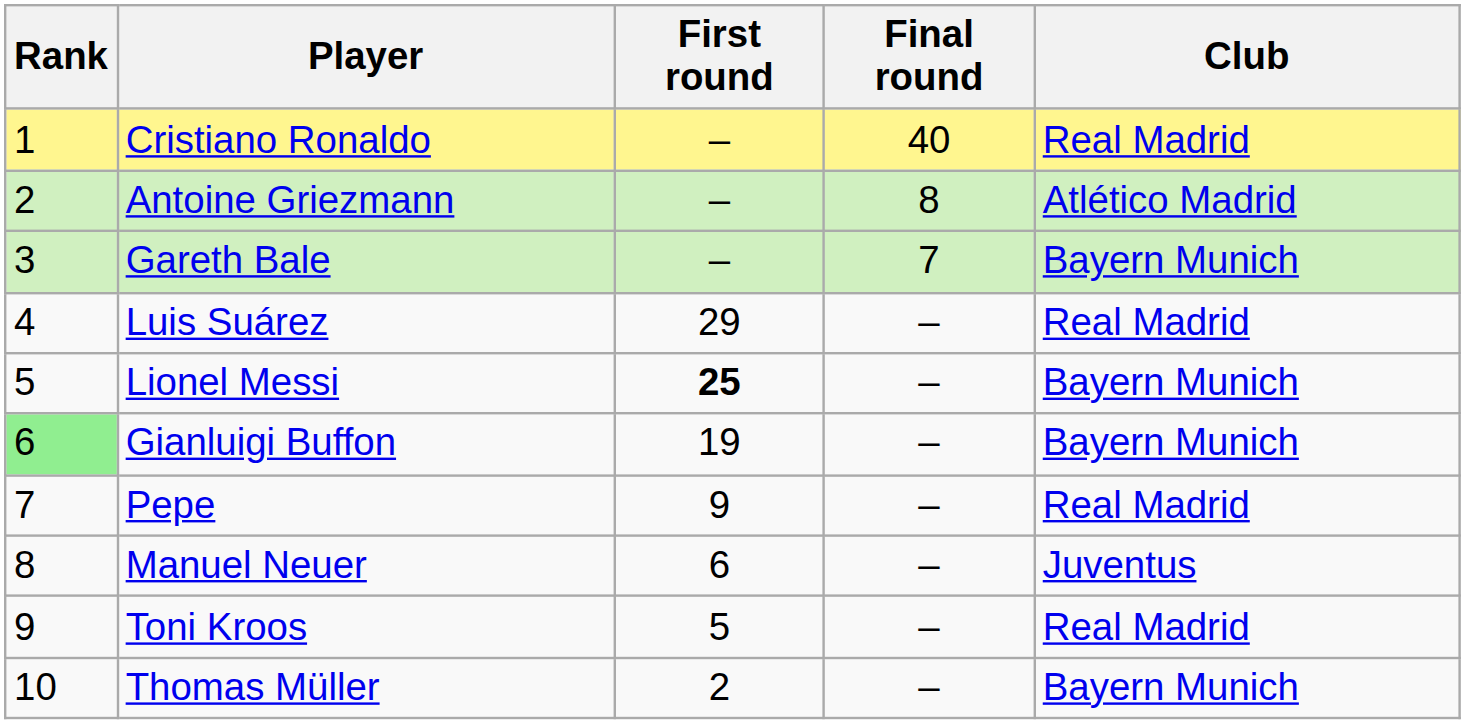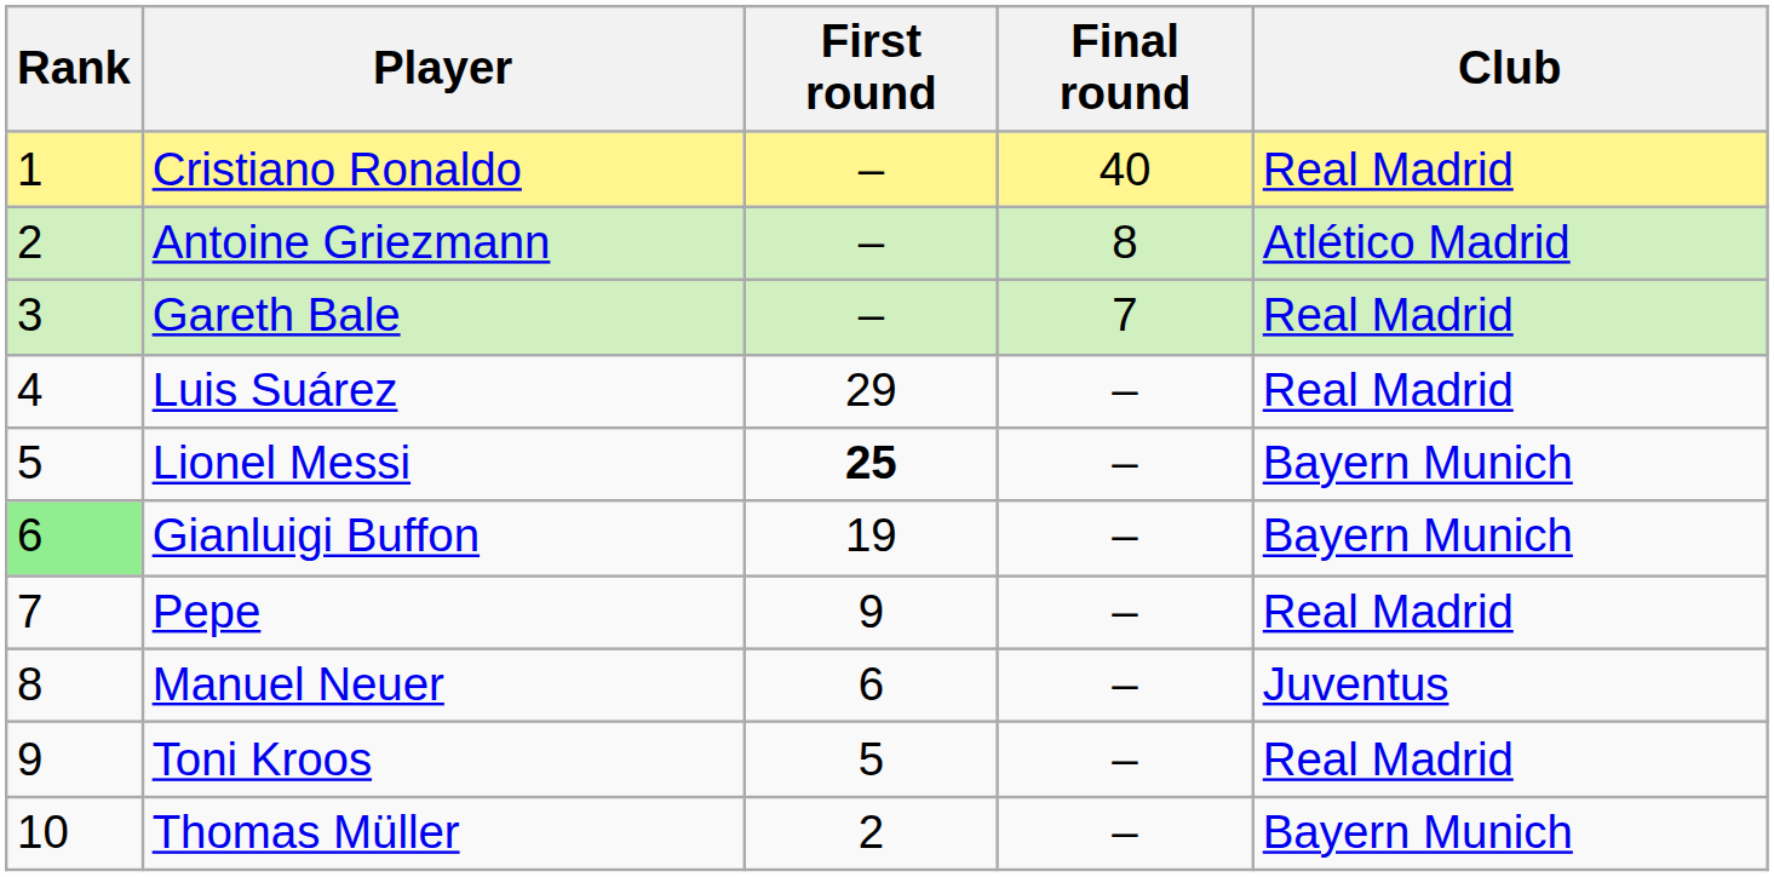 <table class="wikitable">
 <tr>
 <th style="width:25px">Rank</th>
 <th style="width:200px">Player</th>
 <th style="width:80px">First round</th>
 <th style="width:80px">Final round</th>
 <th style="width:170px">Club</th>
 </tr>
 <tr bgcolor="#FFF68F">
 <td>1</td>
 <td> <a href='#'>Cristiano Ronaldo</a></td>
 <td style="text-align:center">–</td>
 <td style="text-align:center">40</td>
 <td> <a href='#'>Real Madrid</a></td>
 </tr>
 <tr bgcolor="#D0F0C0">
 <td>2</td>
 <td> <a href='#'>Antoine Griezmann</a></td>
 <td style="text-align:center">–</td>
 <td style="text-align:center">8</td>
 <td> <a href='#'>Atlético Madrid</a></td>
 </tr>
 <tr bgcolor="#D0F0C0">
 <td>3</td>
 <td> <a href='#'>Gareth Bale</a></td>
 <td style="text-align:center">–</td>
 <td style="text-align:center">7</td>
-<td> <a href='#'>Bayern Munich</a></td>
+<td> <a href='#'>Real Madrid</a></td>
 </tr>
 <tr>
 <td>4</td>
 <td> <a href='#'>Luis Suárez</a></td>
 <td style="text-align:center">29</td>
 <td style="text-align:center">–</td>
 <td> <a href='#'>Real Madrid</a></td>
 </tr>
 <tr>
 <td>5</td>
 <td> <a href='#'>Lionel Messi</a></td>
 <td style="text-align:center"><strong>25</strong></td>
 <td style="text-align:center">–</td>
 <td> <a href='#'>Bayern Munich</a></td>
 </tr>
 <tr>
 <td style="background: lightgreen;">6</td>
 <td> <a href='#'>Gianluigi Buffon</a></td>
 <td style="text-align:center">19</td>
 <td style="text-align:center">–</td>
 <td> <a href='#'>Bayern Munich</a></td>
 </tr>
 <tr>
 <td>7</td>
 <td> <a href='#'>Pepe</a></td>
 <td style="text-align:center">9</td>
 <td style="text-align:center">–</td>
 <td> <a href='#'>Real Madrid</a></td>
 </tr>
 <tr>
 <td>8</td>
 <td> <a href='#'>Manuel Neuer</a></td>
 <td style="text-align:center">6</td>
 <td style="text-align:center">–</td>
 <td> <a href='#'>Juventus</a></td>
 </tr>
 <tr>
 <td>9</td>
 <td> <a href='#'>Toni Kroos</a></td>
 <td style="text-align:center">5</td>
 <td style="text-align:center">–</td>
 <td> <a href='#'>Real Madrid</a></td>
 </tr>
 <tr>
 <td>10</td>
 <td> <a href='#'>Thomas Müller</a></td>
 <td style="text-align:center">2</td>
 <td style="text-align:center">–</td>
 <td> <a href='#'>Bayern Munich</a></td>
 </tr>
 </table>
